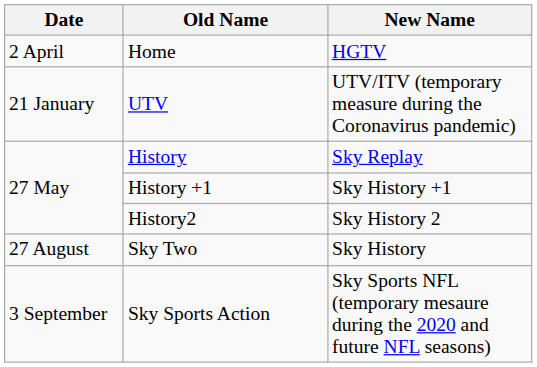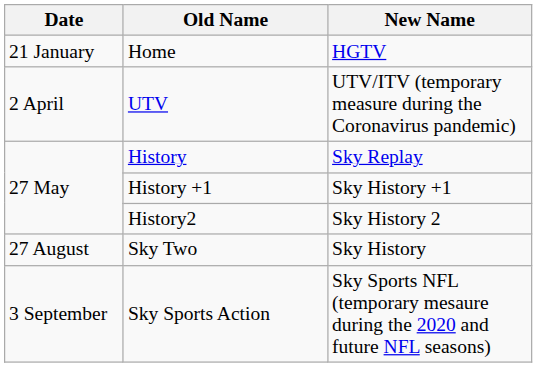 <table class="wikitable">
 <tr>
 <th width=90>Date</th>
 <th width=160>Old Name</th>
 <th width=160>New Name</th>
 </tr>
 <tr>
-<td>2 April</td>
+<td>21 January</td>
 <td>Home</td>
 <td><a href='#'>HGTV</a></td>
 </tr>
 <tr>
-<td>21 January</td>
+<td>2 April</td>
 <td><a href='#'>UTV</a></td>
 <td>UTV/ITV (temporary measure during the Coronavirus pandemic)</td>
 </tr>
 <tr>
 <td rowspan="3">27 May</td>
 <td><a href='#'>History</a></td>
 <td><a href='#'>Sky Replay</a></td>
 </tr>
 <tr>
 <td>History +1</td>
 <td>Sky History +1</td>
 </tr>
 <tr>
 <td>History2</td>
 <td>Sky History 2</td>
 </tr>
 <tr>
 <td>27 August</td>
 <td>Sky Two</td>
 <td>Sky History</td>
 </tr>
 <tr>
 <td>3 September</td>
 <td>Sky Sports Action</td>
 <td>Sky Sports NFL (temporary mesaure during the <a href='#'>2020</a> and future <a href='#'>NFL</a> seasons)</td>
 </tr>
 </table>
